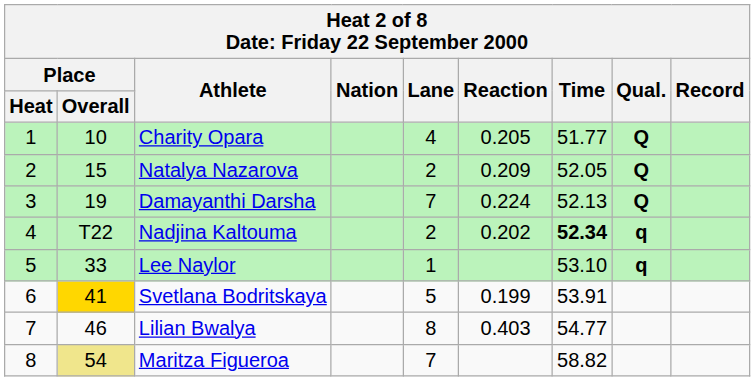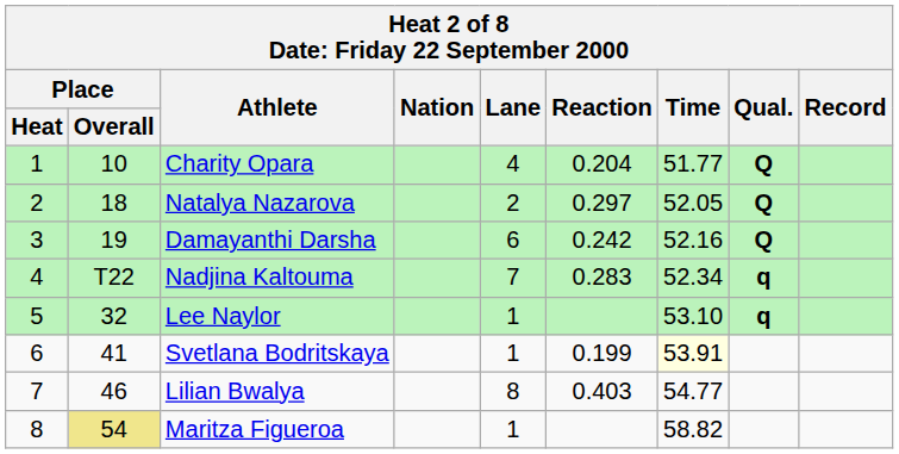 <table class="wikitable sortable">
 <tr>
 <th colspan=9>Heat 2 of 8 <br> Date: Friday 22 September 2000 <br></th>
 </tr>
 <tr>
 <th colspan=2>Place</th>
 <th rowspan=2>Athlete</th>
 <th rowspan=2>Nation</th>
 <th rowspan=2>Lane</th>
 <th rowspan=2>Reaction</th>
 <th rowspan=2>Time</th>
 <th rowspan=2>Qual.</th>
 <th rowspan=2>Record</th>
 </tr>
 <tr>
 <th>Heat</th>
 <th>Overall</th>
 </tr>
 <tr bgcolor = "bbf3bb">
 <td align="center">1</td>
 <td align="center">10</td>
 <td align="left"><a href='#'>Charity Opara</a></td>
 <td align="left"></td>
 <td align="center">4</td>
-<td align="center">0.205</td>
+<td align="center">0.204</td>
 <td align="center">51.77</td>
 <td align="center"><strong>Q </strong></td>
 <td align="center"></td>
 </tr>
 <tr bgcolor = "bbf3bb">
 <td align="center">2</td>
-<td align="center">15</td>
+<td align="center">18</td>
 <td align="left"><a href='#'>Natalya Nazarova</a></td>
 <td align="left"></td>
 <td align="center">2</td>
-<td align="center">0.209</td>
+<td align="center">0.297</td>
 <td align="center">52.05</td>
 <td align="center"><strong>Q </strong></td>
 <td align="center"></td>
 </tr>
 <tr bgcolor = "bbf3bb">
 <td align="center">3</td>
 <td align="center">19</td>
 <td align="left"><a href='#'>Damayanthi Darsha</a></td>
 <td align="left"></td>
-<td align="center">7</td>
-<td align="center">0.224</td>
-<td align="center">52.13</td>
+<td align="center">6</td>
+<td align="center">0.242</td>
+<td align="center">52.16</td>
 <td align="center"><strong>Q</strong></td>
 <td align="center"></td>
 </tr>
 <tr bgcolor = "bbf3bb">
 <td align="center">4</td>
 <td align="center">T22</td>
 <td align="left"><a href='#'>Nadjina Kaltouma</a></td>
 <td align="left"></td>
-<td align="center">2</td>
-<td align="center">0.202</td>
-<td align="center"><strong>52.34</strong></td>
+<td align="center">7</td>
+<td align="center">0.283</td>
+<td align="center">52.34</td>
 <td align="center"><strong>q</strong></td>
 <td align="center"></td>
 </tr>
 <tr bgcolor = "bbf3bb">
 <td align="center">5</td>
-<td align="center">33</td>
+<td align="center">32</td>
 <td align="left"><a href='#'>Lee Naylor</a></td>
 <td align="left"></td>
 <td align="center">1</td>
 <td align="center"></td>
 <td align="center">53.10</td>
 <td align="center"><strong>q</strong></td>
 <td align="center"></td>
 </tr>
 <tr>
 <td align="center">6</td>
-<td align="center" style="background: gold;">41</td>
+<td align="center">41</td>
 <td align="left"><a href='#'>Svetlana Bodritskaya</a></td>
 <td align="left"></td>
-<td align="center">5</td>
+<td align="center">1</td>
 <td align="center">0.199</td>
-<td align="center">53.91</td>
+<td align="center" style="background: lightyellow;">53.91</td>
 <td align="center"></td>
 <td align="center"></td>
 </tr>
 <tr>
 <td align="center">7</td>
 <td align="center">46</td>
 <td align="left"><a href='#'>Lilian Bwalya</a></td>
 <td align="left"></td>
 <td align="center">8</td>
 <td align="center">0.403</td>
 <td align="center">54.77</td>
 <td align="center"></td>
 <td align="center"></td>
 </tr>
 <tr>
 <td align="center">8</td>
 <td align="center" style="background: khaki;">54</td>
 <td align="left"><a href='#'>Maritza Figueroa</a></td>
 <td align="left"></td>
-<td align="center">7</td>
+<td align="center">1</td>
 <td align="center"></td>
 <td align="center">58.82</td>
 <td align="center"></td>
 <td align="center"></td>
 </tr>
 </table>
